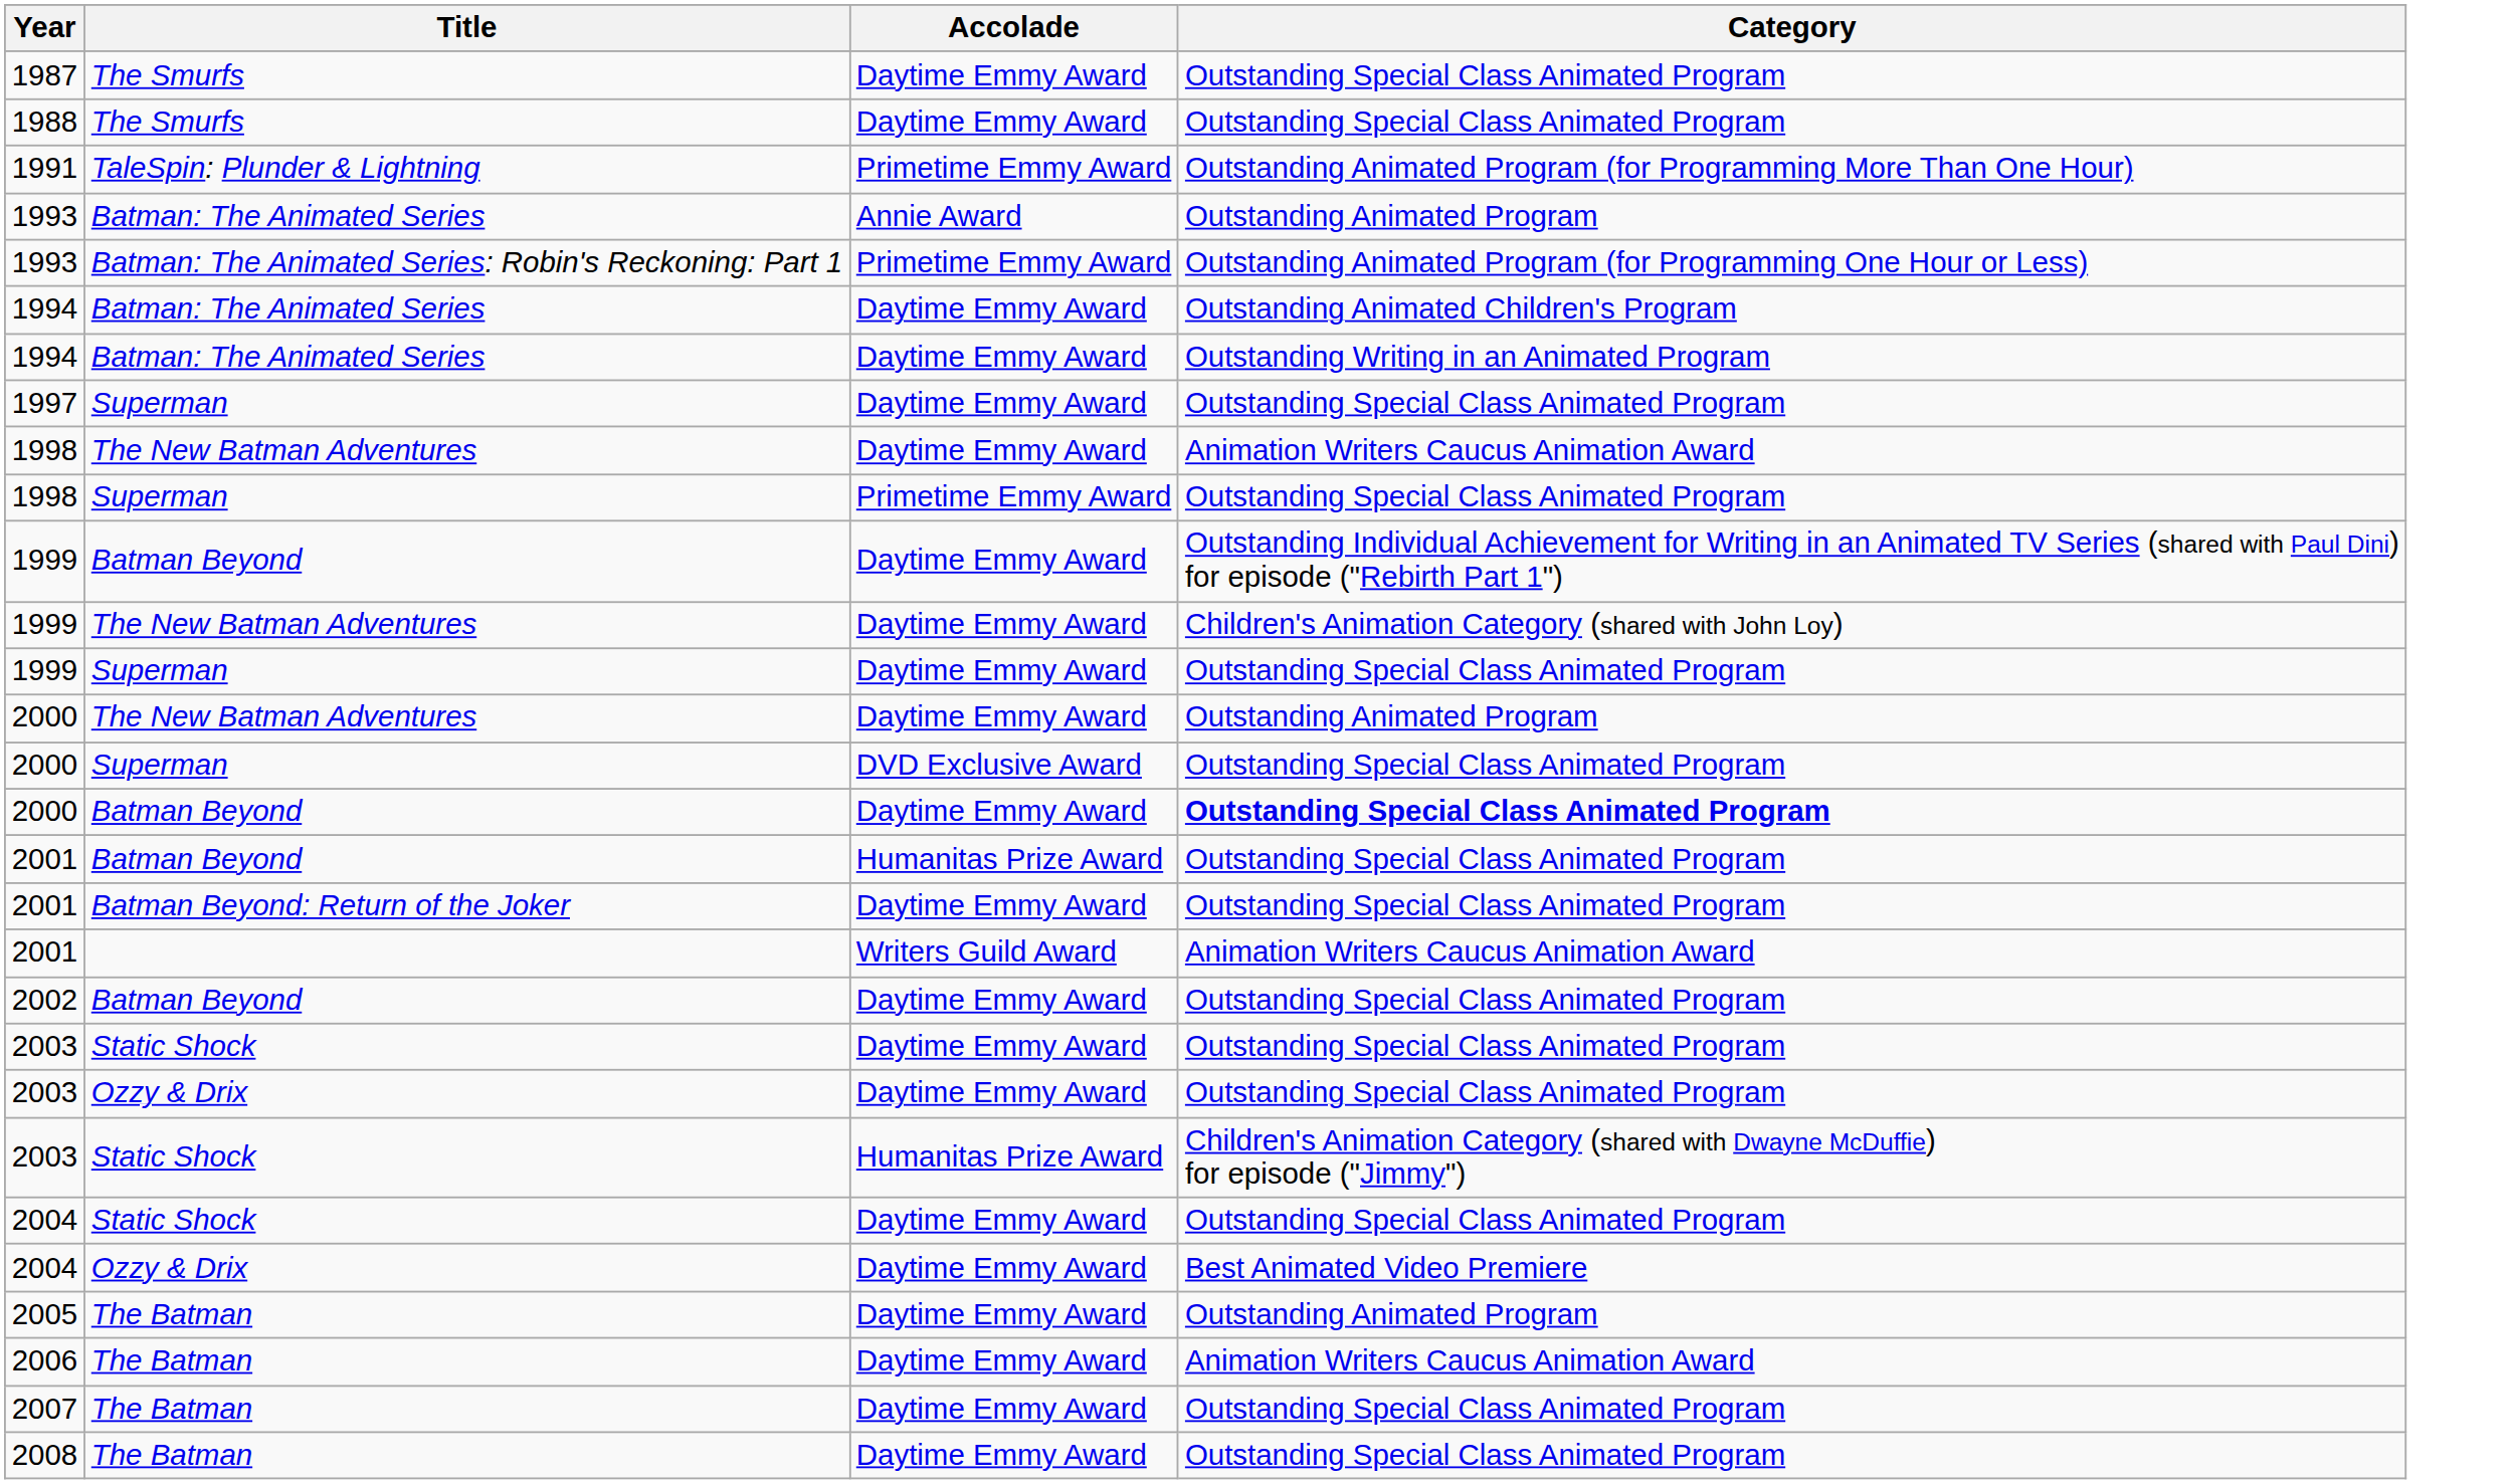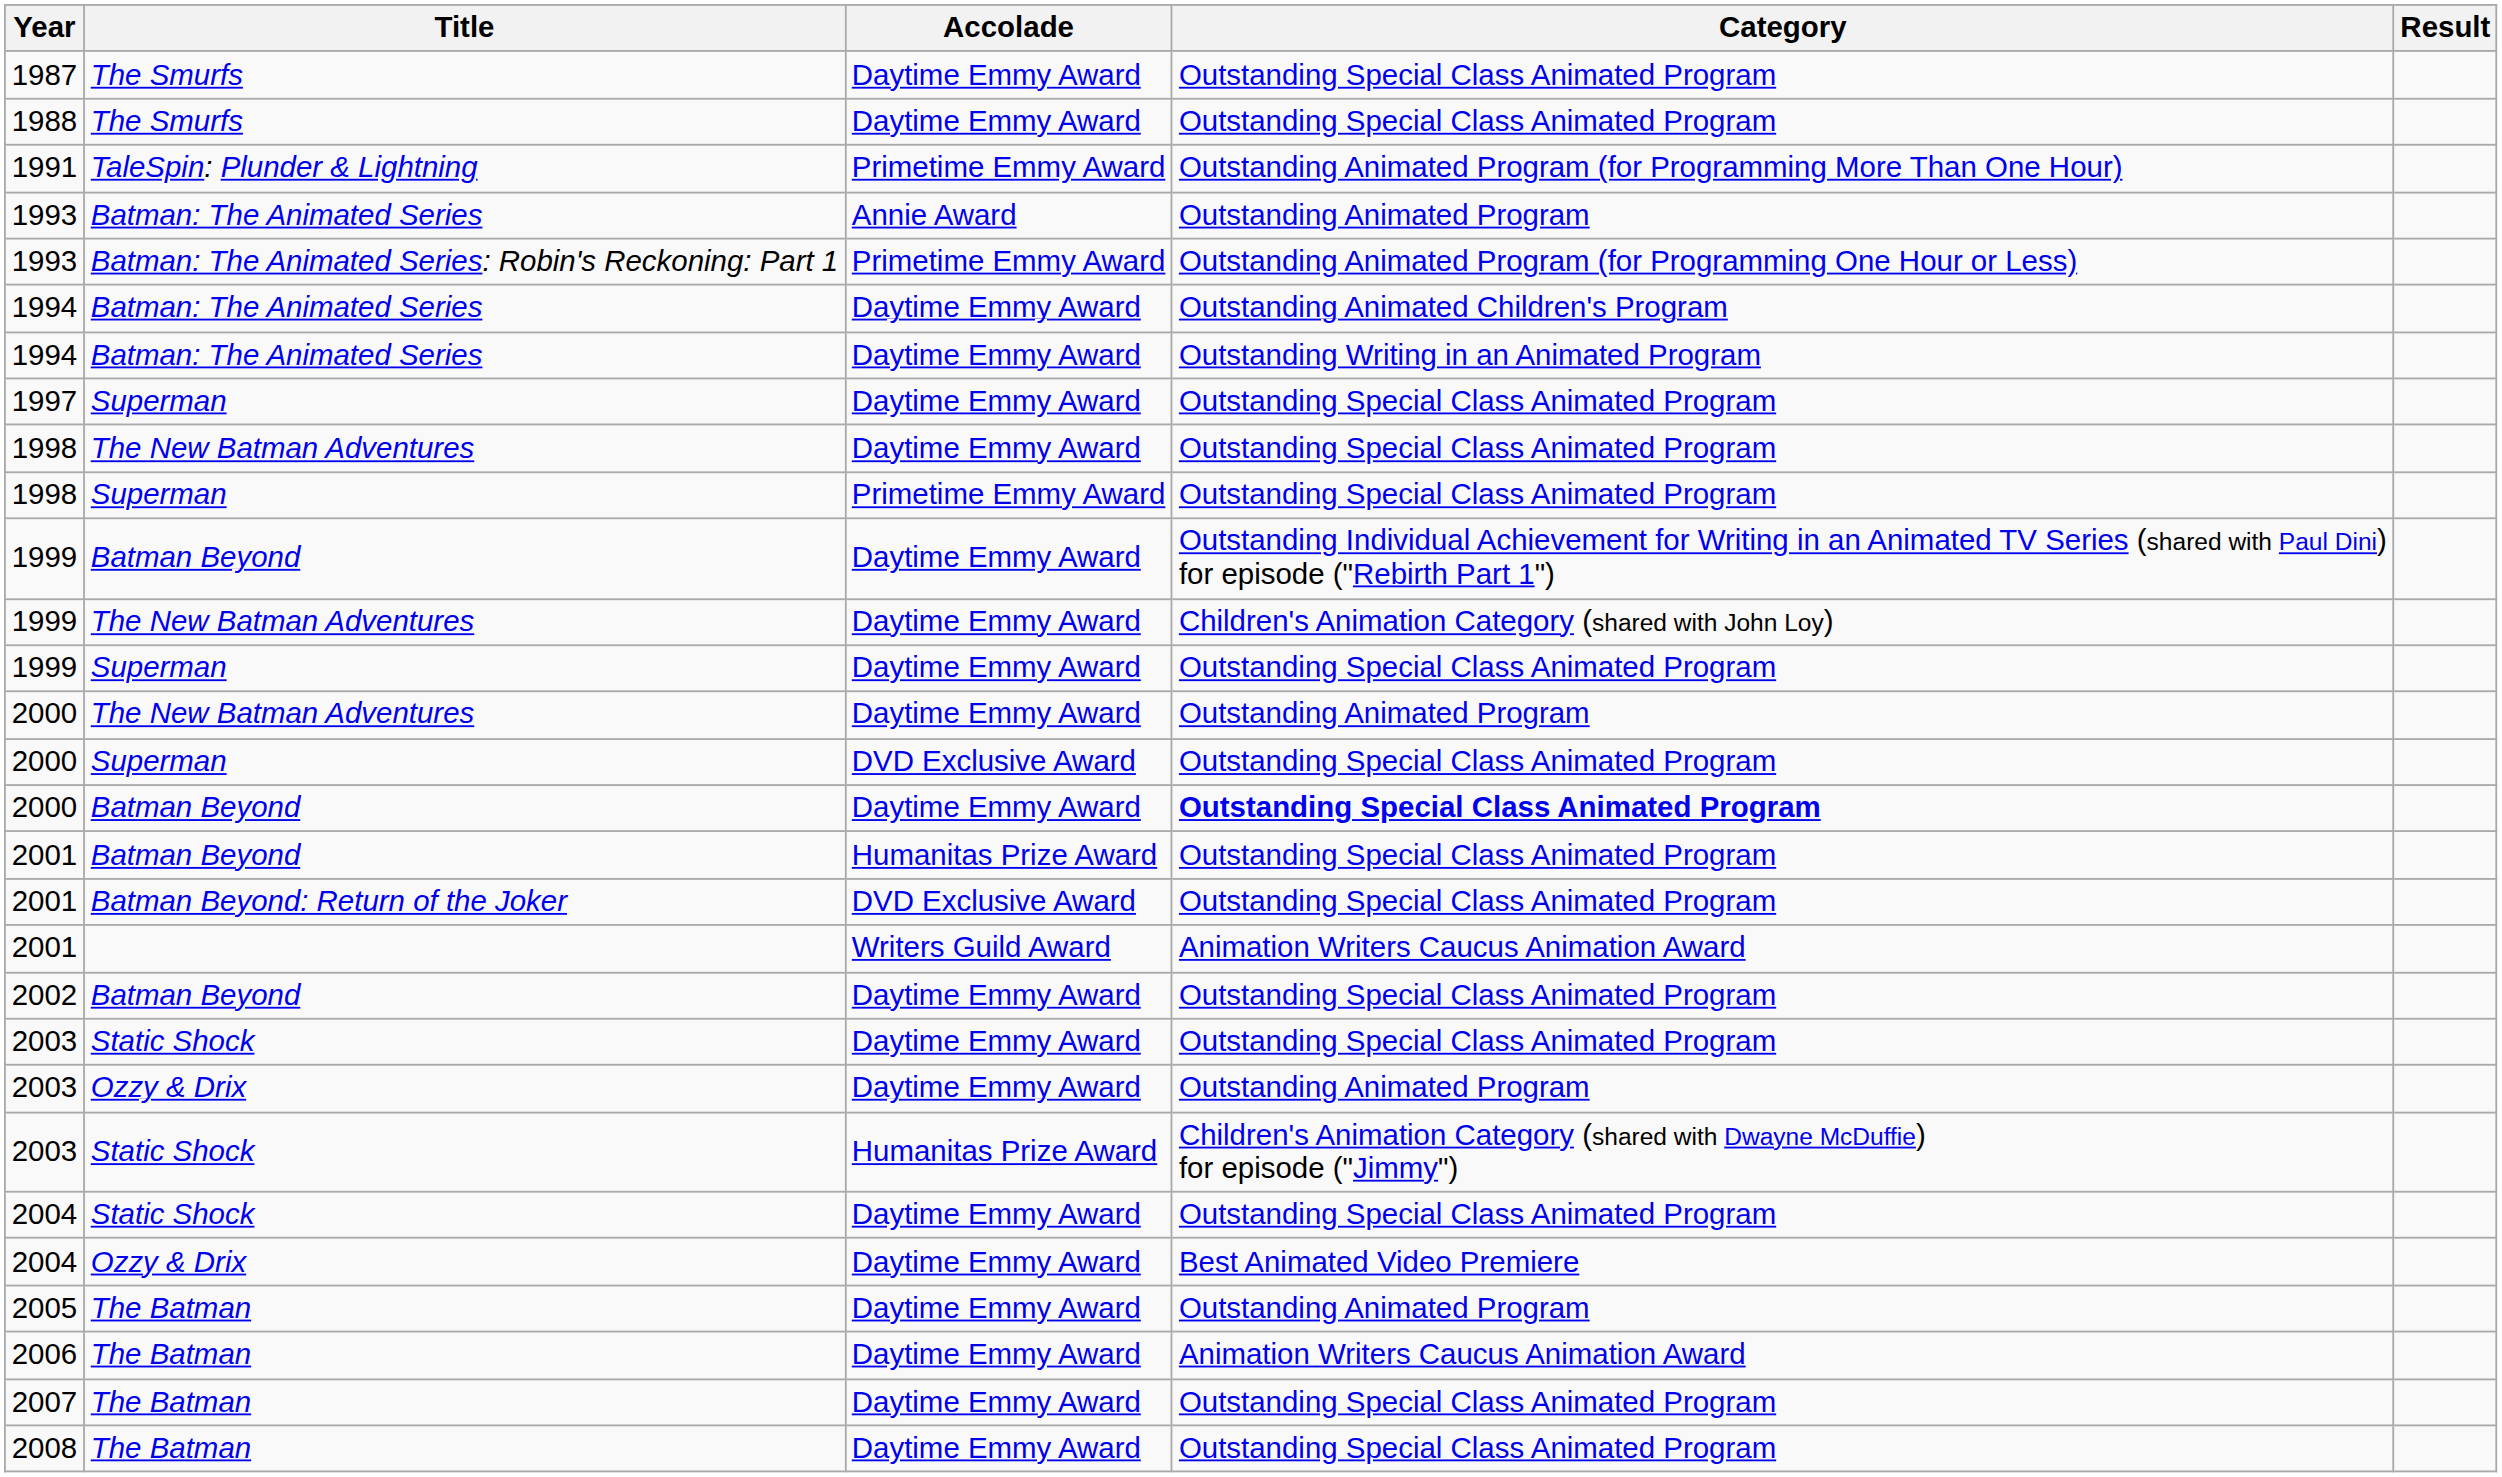 <table class="wikitable">
 <tr>
 <th>Year</th>
 <th>Title</th>
 <th>Accolade</th>
 <th>Category</th>
+<th>Result</th>
 </tr>
 <tr>
 <td>1987</td>
 <td><em><a href='#'>The Smurfs</a></em></td>
 <td><a href='#'>Daytime Emmy Award</a></td>
 <td><a href='#'>Outstanding Special Class Animated Program</a></td>
+<td></td>
 </tr>
 <tr>
 <td>1988</td>
 <td><em><a href='#'>The Smurfs</a></em></td>
 <td><a href='#'>Daytime Emmy Award</a></td>
 <td><a href='#'>Outstanding Special Class Animated Program</a></td>
+<td></td>
 </tr>
 <tr>
 <td>1991</td>
 <td><em><a href='#'>TaleSpin</a>: <a href='#'>Plunder & Lightning</a></em></td>
 <td><a href='#'>Primetime Emmy Award</a></td>
 <td><a href='#'>Outstanding Animated Program (for Programming More Than One Hour)</a></td>
+<td></td>
 </tr>
 <tr>
 <td>1993</td>
 <td><em><a href='#'>Batman: The Animated Series</a></em></td>
 <td><a href='#'>Annie Award</a></td>
 <td><a href='#'>Outstanding Animated Program</a></td>
+<td></td>
 </tr>
 <tr>
 <td>1993</td>
 <td><em><a href='#'>Batman: The Animated Series</a>: Robin's Reckoning: Part 1</em></td>
 <td><a href='#'>Primetime Emmy Award</a></td>
 <td><a href='#'>Outstanding Animated Program (for Programming One Hour or Less)</a></td>
+<td></td>
 </tr>
 <tr>
 <td>1994</td>
 <td><em><a href='#'>Batman: The Animated Series</a></em></td>
 <td><a href='#'>Daytime Emmy Award</a></td>
 <td><a href='#'>Outstanding Animated Children's Program</a></td>
+<td></td>
 </tr>
 <tr>
 <td>1994</td>
 <td><em><a href='#'>Batman: The Animated Series</a></em></td>
 <td><a href='#'>Daytime Emmy Award</a></td>
 <td><a href='#'>Outstanding Writing in an Animated Program</a></td>
+<td></td>
 </tr>
 <tr>
 <td>1997</td>
 <td><em><a href='#'>Superman</a></em></td>
 <td><a href='#'>Daytime Emmy Award</a></td>
 <td><a href='#'>Outstanding Special Class Animated Program</a></td>
+<td></td>
 </tr>
 <tr>
 <td>1998</td>
 <td><em><a href='#'>The New Batman Adventures</a></em></td>
 <td><a href='#'>Daytime Emmy Award</a></td>
-<td><a href='#'>Animation Writers Caucus Animation Award</a></td>
+<td><a href='#'>Outstanding Special Class Animated Program</a></td>
+<td></td>
 </tr>
 <tr>
 <td>1998</td>
 <td><em><a href='#'>Superman</a></em></td>
 <td><a href='#'>Primetime Emmy Award</a></td>
 <td><a href='#'>Outstanding Special Class Animated Program</a></td>
+<td></td>
 </tr>
 <tr>
 <td>1999</td>
 <td><em><a href='#'>Batman Beyond</a></em></td>
 <td><a href='#'>Daytime Emmy Award</a></td>
 <td><a href='#'>Outstanding Individual Achievement for Writing in an Animated TV Series</a> (<small>shared with <a href='#'>Paul Dini</a></small>)<br>for episode ("<a href='#'>Rebirth Part 1</a>")</td>
+<td></td>
 </tr>
 <tr>
 <td>1999</td>
 <td><em><a href='#'>The New Batman Adventures</a></em></td>
 <td><a href='#'>Daytime Emmy Award</a></td>
 <td><a href='#'>Children's Animation Category</a> (<small>shared with John Loy</small>)</td>
+<td></td>
 </tr>
 <tr>
 <td>1999</td>
 <td><em><a href='#'>Superman</a></em></td>
 <td><a href='#'>Daytime Emmy Award</a></td>
 <td><a href='#'>Outstanding Special Class Animated Program</a></td>
+<td></td>
 </tr>
 <tr>
 <td>2000</td>
 <td><em><a href='#'>The New Batman Adventures</a></em></td>
 <td><a href='#'>Daytime Emmy Award</a></td>
 <td><a href='#'>Outstanding Animated Program</a></td>
+<td></td>
 </tr>
 <tr>
 <td>2000</td>
 <td><em><a href='#'>Superman</a></em></td>
 <td><a href='#'>DVD Exclusive Award</a></td>
 <td><a href='#'>Outstanding Special Class Animated Program</a></td>
+<td></td>
 </tr>
 <tr>
 <td>2000</td>
 <td><em><a href='#'>Batman Beyond</a></em></td>
 <td><a href='#'>Daytime Emmy Award</a></td>
 <td><strong><a href='#'>Outstanding Special Class Animated Program</a></strong></td>
+<td></td>
 </tr>
 <tr>
 <td>2001</td>
 <td><em><a href='#'>Batman Beyond</a></em></td>
 <td><a href='#'>Humanitas Prize Award</a></td>
 <td><a href='#'>Outstanding Special Class Animated Program</a></td>
+<td></td>
 </tr>
 <tr>
 <td>2001</td>
 <td><em><a href='#'>Batman Beyond: Return of the Joker</a></em></td>
-<td><a href='#'>Daytime Emmy Award</a></td>
+<td><a href='#'>DVD Exclusive Award</a></td>
 <td><a href='#'>Outstanding Special Class Animated Program</a></td>
+<td></td>
 </tr>
 <tr>
 <td>2001</td>
 <td></td>
 <td><a href='#'>Writers Guild Award</a></td>
 <td><a href='#'>Animation Writers Caucus Animation Award</a></td>
+<td></td>
 </tr>
 <tr>
 <td>2002</td>
 <td><em><a href='#'>Batman Beyond</a></em></td>
 <td><a href='#'>Daytime Emmy Award</a></td>
 <td><a href='#'>Outstanding Special Class Animated Program</a></td>
+<td></td>
 </tr>
 <tr>
 <td>2003</td>
 <td><em><a href='#'>Static Shock</a></em></td>
 <td><a href='#'>Daytime Emmy Award</a></td>
 <td><a href='#'>Outstanding Special Class Animated Program</a></td>
+<td></td>
 </tr>
 <tr>
 <td>2003</td>
 <td><em><a href='#'>Ozzy & Drix</a></em></td>
 <td><a href='#'>Daytime Emmy Award</a></td>
-<td><a href='#'>Outstanding Special Class Animated Program</a></td>
+<td><a href='#'>Outstanding Animated Program</a></td>
+<td></td>
 </tr>
 <tr>
 <td>2003</td>
 <td><em><a href='#'>Static Shock</a></em></td>
 <td><a href='#'>Humanitas Prize Award</a></td>
 <td><a href='#'>Children's Animation Category</a> (<small>shared with <a href='#'>Dwayne McDuffie</a></small>)<br>for episode ("<a href='#'>Jimmy</a>")</td>
+<td></td>
 </tr>
 <tr>
 <td>2004</td>
 <td><em><a href='#'>Static Shock</a></em></td>
 <td><a href='#'>Daytime Emmy Award</a></td>
 <td><a href='#'>Outstanding Special Class Animated Program</a></td>
+<td></td>
 </tr>
 <tr>
 <td>2004</td>
 <td><em><a href='#'>Ozzy & Drix</a></em></td>
 <td><a href='#'>Daytime Emmy Award</a></td>
 <td><a href='#'>Best Animated Video Premiere</a></td>
+<td></td>
 </tr>
 <tr>
 <td>2005</td>
 <td><em><a href='#'>The Batman</a></em></td>
 <td><a href='#'>Daytime Emmy Award</a></td>
 <td><a href='#'>Outstanding Animated Program</a></td>
+<td></td>
 </tr>
 <tr>
 <td>2006</td>
 <td><em><a href='#'>The Batman</a></em></td>
 <td><a href='#'>Daytime Emmy Award</a></td>
 <td><a href='#'>Animation Writers Caucus Animation Award</a></td>
+<td></td>
 </tr>
 <tr>
 <td>2007</td>
 <td><em><a href='#'>The Batman</a></em></td>
 <td><a href='#'>Daytime Emmy Award</a></td>
 <td><a href='#'>Outstanding Special Class Animated Program</a></td>
+<td></td>
 </tr>
 <tr>
 <td>2008</td>
 <td><em><a href='#'>The Batman</a></em></td>
 <td><a href='#'>Daytime Emmy Award</a></td>
 <td><a href='#'>Outstanding Special Class Animated Program</a></td>
+<td></td>
 </tr>
 </table>
